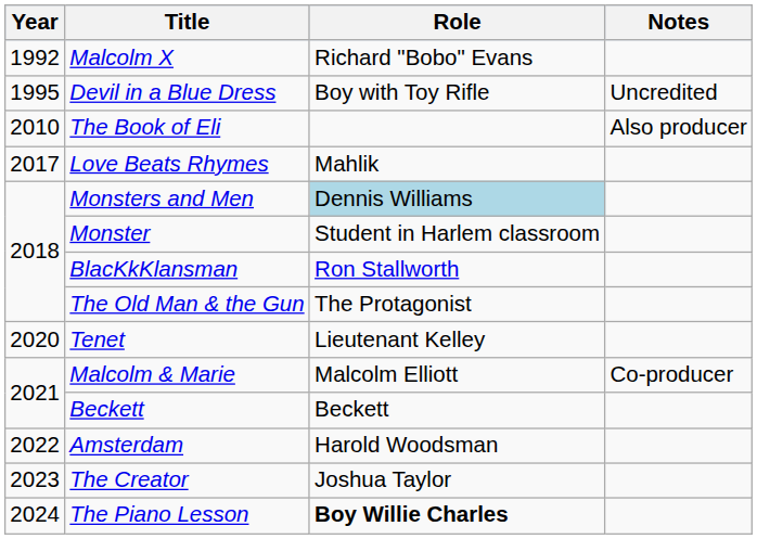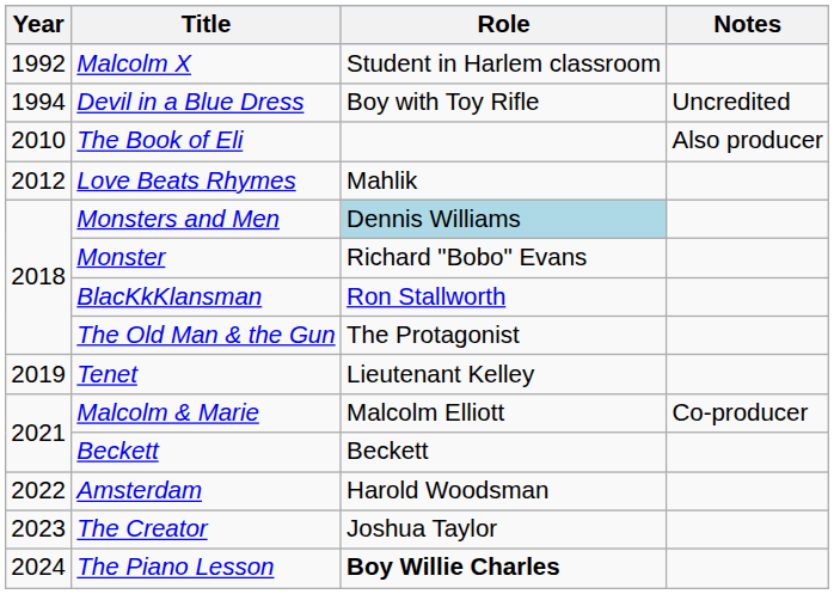 <table class="wikitable sortable">
 <tr style="background:#b0c4de; text-align:center;">
 <th>Year</th>
 <th>Title</th>
 <th>Role</th>
 <th>Notes</th>
 </tr>
 <tr>
 <td>1992</td>
 <td><em><a href='#'>Malcolm X</a></em></td>
-<td>Richard "Bobo" Evans</td>
+<td>Student in Harlem classroom</td>
 <td></td>
 </tr>
 <tr>
-<td>1995</td>
+<td>1994</td>
 <td><em><a href='#'>Devil in a Blue Dress</a></em></td>
 <td>Boy with Toy Rifle</td>
 <td>Uncredited</td>
 </tr>
 <tr>
 <td>2010</td>
 <td><em><a href='#'>The Book of Eli</a></em></td>
 <td></td>
 <td>Also producer</td>
 </tr>
 <tr>
-<td>2017</td>
+<td>2012</td>
 <td><em><a href='#'>Love Beats Rhymes</a></em></td>
 <td>Mahlik</td>
 <td></td>
 </tr>
 <tr>
 <td rowspan=4>2018</td>
 <td><em><a href='#'>Monsters and Men</a></em></td>
 <td style="background: lightblue;">Dennis Williams</td>
 <td></td>
 </tr>
 <tr>
 <td><em><a href='#'>Monster</a></em></td>
-<td>Student in Harlem classroom</td>
+<td>Richard "Bobo" Evans</td>
 <td></td>
 </tr>
 <tr>
 <td><em><a href='#'>BlacKkKlansman</a></em></td>
 <td><a href='#'>Ron Stallworth</a></td>
 <td></td>
 </tr>
 <tr>
 <td><em><a href='#'>The Old Man & the Gun</a></em></td>
 <td>The Protagonist</td>
 <td></td>
 </tr>
 <tr>
-<td>2020</td>
+<td>2019</td>
 <td><em><a href='#'>Tenet</a></em></td>
 <td>Lieutenant Kelley</td>
 <td></td>
 </tr>
 <tr>
 <td rowspan="2">2021</td>
 <td><em><a href='#'>Malcolm & Marie</a></em></td>
 <td>Malcolm Elliott</td>
 <td>Co-producer</td>
 </tr>
 <tr>
 <td><em><a href='#'>Beckett</a></em></td>
 <td>Beckett</td>
 <td></td>
 </tr>
 <tr>
 <td>2022</td>
 <td><em><a href='#'>Amsterdam</a></em></td>
 <td>Harold Woodsman</td>
 <td></td>
 </tr>
 <tr>
 <td>2023</td>
 <td><em><a href='#'>The Creator</a></em></td>
 <td>Joshua Taylor</td>
 <td></td>
 </tr>
 <tr>
 <td>2024</td>
 <td><em><a href='#'>The Piano Lesson</a></em></td>
 <td><strong>Boy Willie Charles</strong></td>
 <td></td>
 </tr>
 </table>
